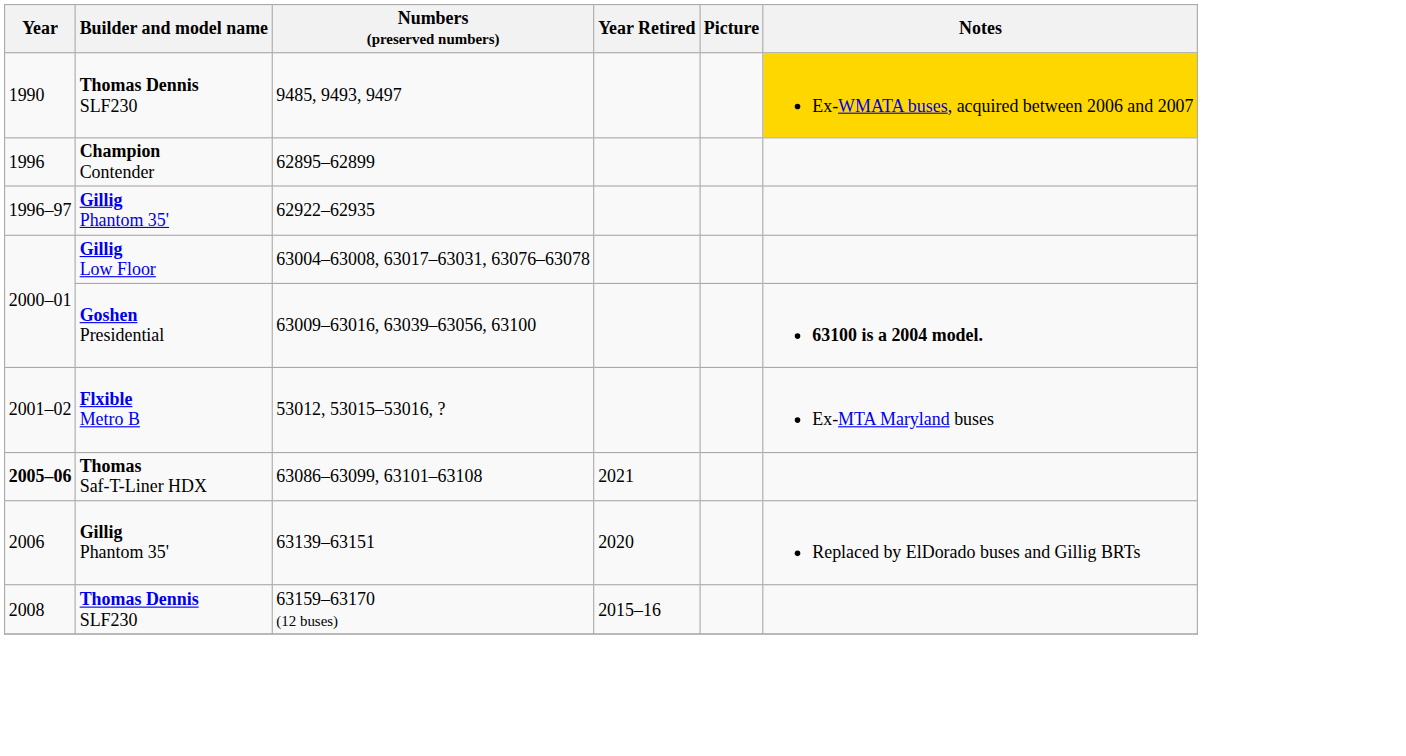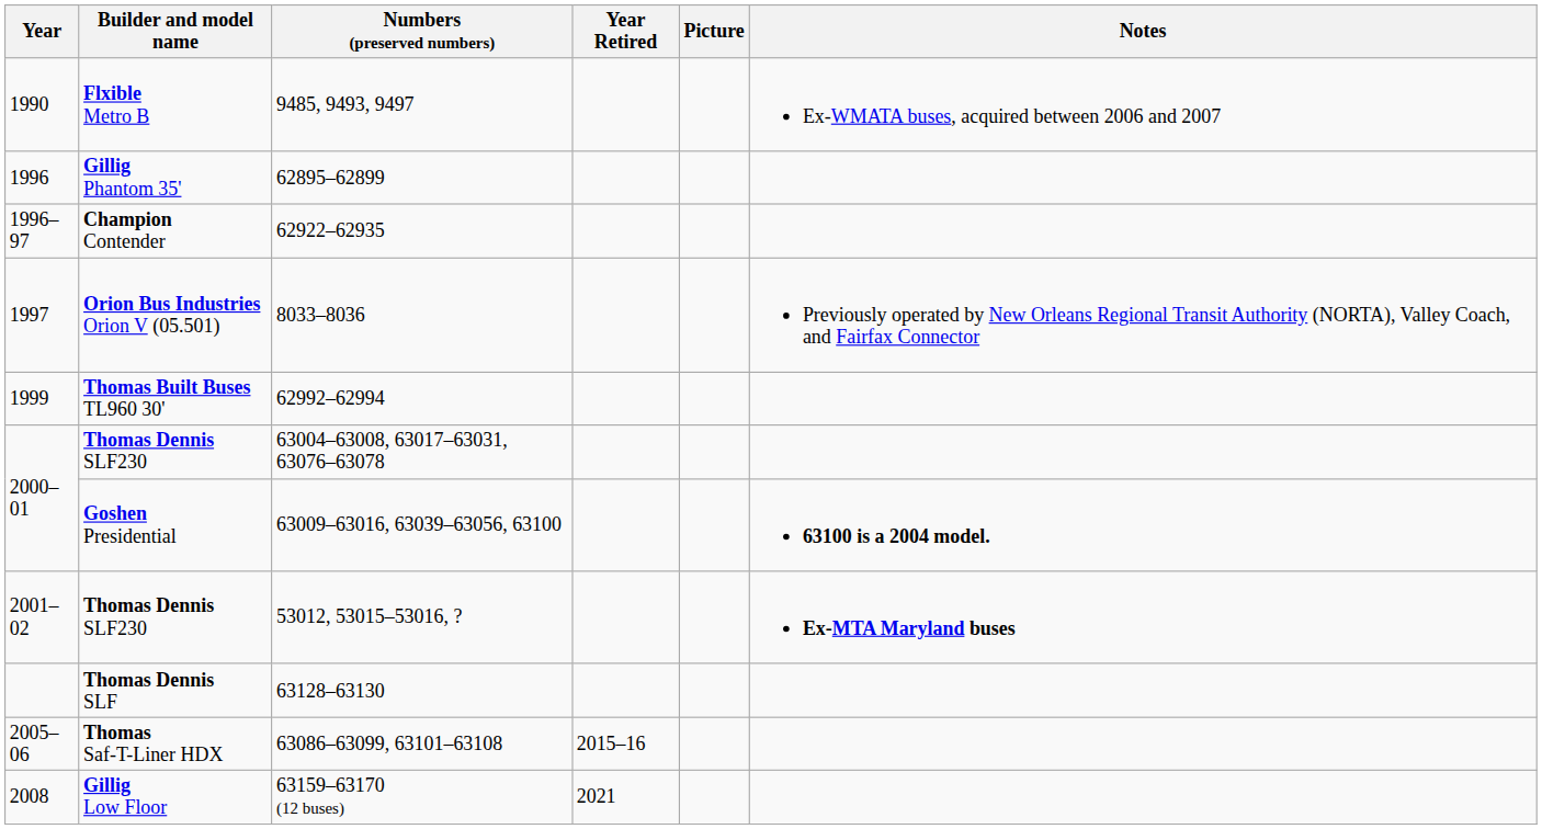 <table class="wikitable sortable">
 <tr>
 <th>Year</th>
 <th>Builder and model name</th>
 <th>Numbers<br><small>(preserved numbers)</small></th>
 <th>Year Retired</th>
 <th>Picture</th>
 <th>Notes</th>
 </tr>
 <tr>
 <td>1990</td>
-<td><strong>Thomas Dennis</strong><br>SLF230</td>
+<td><strong><a href='#'>Flxible</a></strong><br> <a href='#'>Metro B</a></td>
 <td>9485, 9493, 9497</td>
 <td></td>
 <td></td>
-<td style="background: gold;"><br><ul><li>Ex-<a href='#'>WMATA buses</a>, acquired between 2006 and 2007</li></ul></td>
+<td><br><ul><li>Ex-<a href='#'>WMATA buses</a>, acquired between 2006 and 2007</li></ul></td>
 </tr>
 <tr>
 <td>1996</td>
-<td><strong>Champion</strong><br>Contender</td>
+<td><strong><a href='#'>Gillig</a></strong><br><a href='#'>Phantom 35'</a></td>
 <td>62895–62899</td>
 <td></td>
 <td></td>
 <td></td>
 </tr>
 <tr>
 <td>1996–97</td>
-<td><strong><a href='#'>Gillig</a></strong><br><a href='#'>Phantom 35'</a></td>
+<td><strong>Champion</strong><br>Contender</td>
 <td>62922–62935</td>
 <td></td>
 <td></td>
 <td></td>
 </tr>
 <tr>
+<td>1997</td>
+<td><strong><a href='#'>Orion Bus Industries</a></strong><br><a href='#'>Orion V</a> (05.501)</td>
+<td>8033–8036</td>
+<td></td>
+<td></td>
+<td><br><ul><li>Previously operated by <a href='#'>New Orleans Regional Transit Authority</a> (NORTA), Valley Coach, and <a href='#'>Fairfax Connector</a></li></ul></td>
+</tr>
+<tr>
+<td>1999</td>
+<td><strong><a href='#'>Thomas Built Buses</a></strong><br>TL960 30'</td>
+<td>62992–62994</td>
+<td></td>
+<td></td>
+<td></td>
+</tr>
+<tr>
 <td rowspan=2>2000–01</td>
-<td><strong><a href='#'>Gillig</a></strong><br><a href='#'>Low Floor</a></td>
+<td><strong><a href='#'>Thomas Dennis</a></strong><br>SLF230</td>
 <td>63004–63008, 63017–63031, 63076–63078</td>
 <td></td>
 <td></td>
 <td></td>
 </tr>
 <tr>
 <td><strong><a href='#'>Goshen</a></strong><br>Presidential</td>
 <td>63009–63016, 63039–63056, 63100</td>
 <td></td>
 <td></td>
 <td><strong><br><ul><li>63100 is a 2004 model.</li></ul></strong></td>
 </tr>
 <tr>
 <td>2001–02</td>
-<td><strong><a href='#'>Flxible</a></strong><br> <a href='#'>Metro B</a></td>
+<td><strong>Thomas Dennis</strong><br>SLF230</td>
 <td>53012, 53015–53016, ?</td>
 <td></td>
 <td></td>
-<td><br><ul><li>Ex-<a href='#'>MTA Maryland</a> buses</li></ul></td>
+<td><strong><br><ul><li>Ex-<a href='#'>MTA Maryland</a> buses</li></ul></strong></td>
 </tr>
 <tr>
-<td><strong>2005–06</strong></td>
-<td><strong>Thomas</strong><br>Saf-T-Liner HDX</td>
-<td>63086–63099, 63101–63108</td>
-<td>2021</td>
+<td></td>
+<td><strong>Thomas Dennis</strong><br>SLF</td>
+<td>63128–63130</td>
+<td></td>
 <td></td>
 <td></td>
 </tr>
 <tr>
-<td>2006</td>
-<td><strong>Gillig</strong><br>Phantom 35'</td>
-<td>63139–63151</td>
-<td>2020</td>
+<td>2005–06</td>
+<td><strong>Thomas</strong><br>Saf-T-Liner HDX</td>
+<td>63086–63099, 63101–63108</td>
+<td>2015–16</td>
 <td></td>
-<td><br><ul><li>Replaced by ElDorado buses and Gillig BRTs</li></ul></td>
+<td></td>
 </tr>
 <tr>
 <td>2008</td>
-<td><strong><a href='#'>Thomas Dennis</a></strong><br>SLF230</td>
+<td><strong><a href='#'>Gillig</a></strong><br><a href='#'>Low Floor</a></td>
 <td>63159–63170<br><small>(12 buses)</small></td>
-<td>2015–16</td>
+<td>2021</td>
 <td></td>
 <td></td>
 </tr>
 <tr>
 </tr>
 </table>
